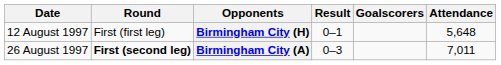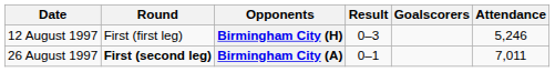 <table class="wikitable plainrowheaders sortable">
 <tr>
 <th scope=col>Date</th>
 <th scope=col>Round</th>
 <th scope=col>Opponents</th>
 <th scope=col>Result</th>
 <th scope=col class=unsortable>Goalscorers</th>
 <th scope=col>Attendance</th>
 </tr>
 <tr>
 <td>12 August 1997</td>
 <td>First (first leg)</td>
 <th scope=row><a href='#'>Birmingham City</a> (H)</th>
-<td align=center>0–1</td>
+<td align=center>0–3</td>
 <td></td>
-<td align=center>5,648</td>
+<td align=center>5,246</td>
 </tr>
 <tr>
 <td>26 August 1997</td>
 <td><strong>First (second leg)</strong></td>
 <th scope=row><a href='#'>Birmingham City</a> (A)</th>
-<td align=center>0–3</td>
+<td align=center>0–1</td>
 <td></td>
 <td align=center>7,011</td>
 </tr>
 </table>
